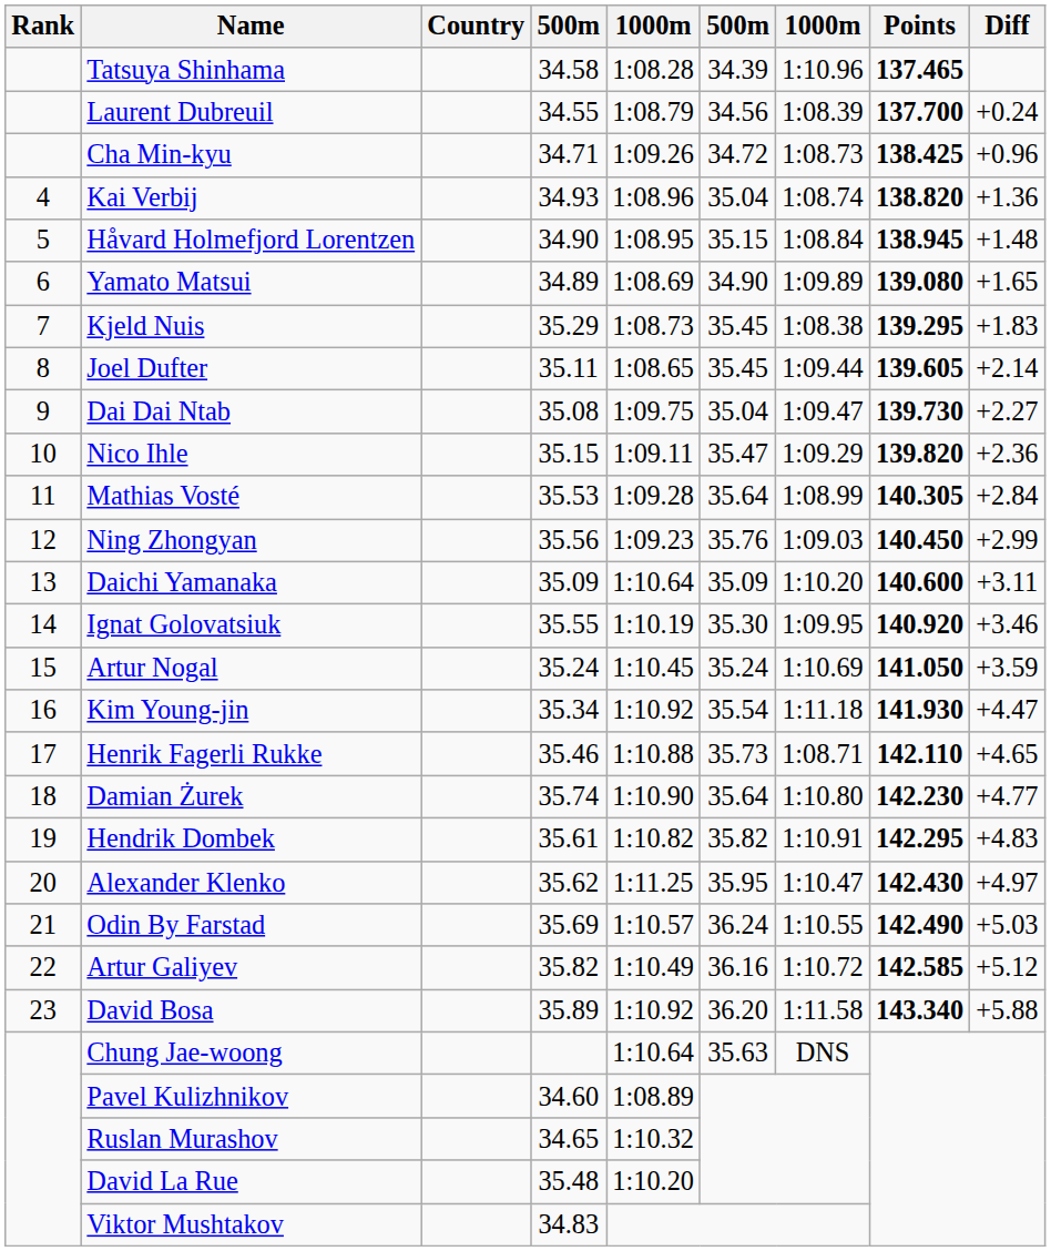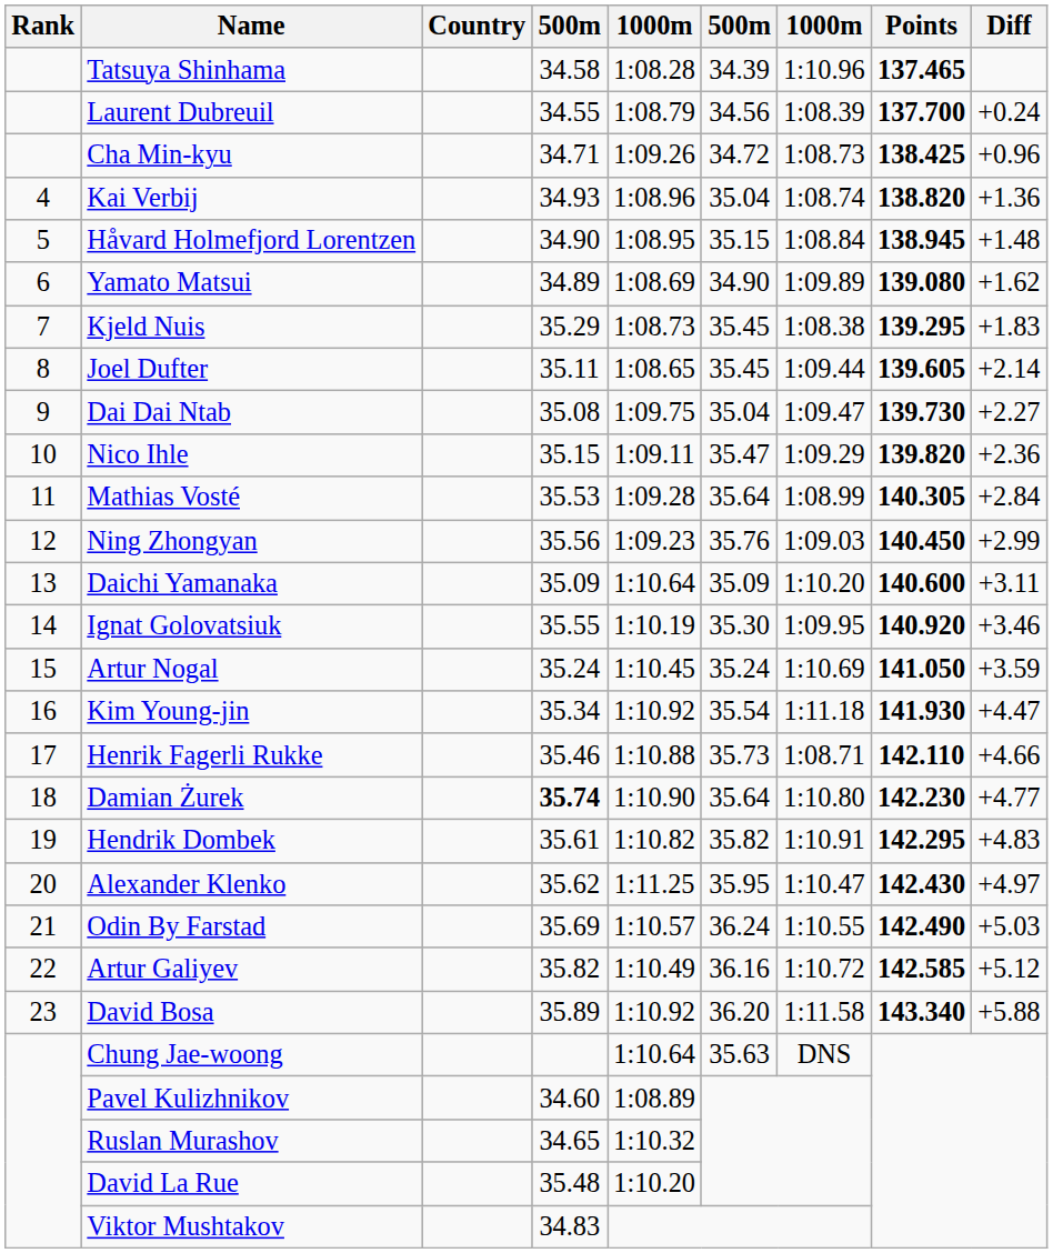 <table class="wikitable sortable" style="text-align:center">
 <tr>
 <th>Rank</th>
 <th>Name</th>
 <th>Country</th>
 <th>500m</th>
 <th>1000m</th>
 <th>500m</th>
 <th>1000m</th>
 <th>Points</th>
 <th>Diff</th>
 </tr>
 <tr>
 <td></td>
 <td align=left><a href='#'>Tatsuya Shinhama</a></td>
 <td align=left></td>
 <td>34.58</td>
 <td>1:08.28</td>
 <td>34.39</td>
 <td>1:10.96</td>
 <td><strong>137.465</strong></td>
 <td></td>
 </tr>
 <tr>
 <td></td>
 <td align=left><a href='#'>Laurent Dubreuil</a></td>
 <td align=left></td>
 <td>34.55</td>
 <td>1:08.79</td>
 <td>34.56</td>
 <td>1:08.39</td>
 <td><strong>137.700</strong></td>
 <td>+0.24</td>
 </tr>
 <tr>
 <td></td>
 <td align=left><a href='#'>Cha Min-kyu</a></td>
 <td align=left></td>
 <td>34.71</td>
 <td>1:09.26</td>
 <td>34.72</td>
 <td>1:08.73</td>
 <td><strong>138.425</strong></td>
 <td>+0.96</td>
 </tr>
 <tr>
 <td>4</td>
 <td align=left><a href='#'>Kai Verbij</a></td>
 <td align=left></td>
 <td>34.93</td>
 <td>1:08.96</td>
 <td>35.04</td>
 <td>1:08.74</td>
 <td><strong>138.820</strong></td>
 <td>+1.36</td>
 </tr>
 <tr>
 <td>5</td>
 <td align=left><a href='#'>Håvard Holmefjord Lorentzen</a></td>
 <td align=left></td>
 <td>34.90</td>
 <td>1:08.95</td>
 <td>35.15</td>
 <td>1:08.84</td>
 <td><strong>138.945</strong></td>
 <td>+1.48</td>
 </tr>
 <tr>
 <td>6</td>
 <td align=left><a href='#'>Yamato Matsui</a></td>
 <td align=left></td>
 <td>34.89</td>
 <td>1:08.69</td>
 <td>34.90</td>
 <td>1:09.89</td>
 <td><strong>139.080</strong></td>
-<td>+1.65</td>
+<td>+1.62</td>
 </tr>
 <tr>
 <td>7</td>
 <td align=left><a href='#'>Kjeld Nuis</a></td>
 <td align=left></td>
 <td>35.29</td>
 <td>1:08.73</td>
 <td>35.45</td>
 <td>1:08.38</td>
 <td><strong>139.295</strong></td>
 <td>+1.83</td>
 </tr>
 <tr>
 <td>8</td>
 <td align=left><a href='#'>Joel Dufter</a></td>
 <td align=left></td>
 <td>35.11</td>
 <td>1:08.65</td>
 <td>35.45</td>
 <td>1:09.44</td>
 <td><strong>139.605</strong></td>
 <td>+2.14</td>
 </tr>
 <tr>
 <td>9</td>
 <td align=left><a href='#'>Dai Dai Ntab</a></td>
 <td align=left></td>
 <td>35.08</td>
 <td>1:09.75</td>
 <td>35.04</td>
 <td>1:09.47</td>
 <td><strong>139.730</strong></td>
 <td>+2.27</td>
 </tr>
 <tr>
 <td>10</td>
 <td align=left><a href='#'>Nico Ihle</a></td>
 <td align=left></td>
 <td>35.15</td>
 <td>1:09.11</td>
 <td>35.47</td>
 <td>1:09.29</td>
 <td><strong>139.820</strong></td>
 <td>+2.36</td>
 </tr>
 <tr>
 <td>11</td>
 <td align=left><a href='#'>Mathias Vosté</a></td>
 <td align=left></td>
 <td>35.53</td>
 <td>1:09.28</td>
 <td>35.64</td>
 <td>1:08.99</td>
 <td><strong>140.305</strong></td>
 <td>+2.84</td>
 </tr>
 <tr>
 <td>12</td>
 <td align=left><a href='#'>Ning Zhongyan</a></td>
 <td align=left></td>
 <td>35.56</td>
 <td>1:09.23</td>
 <td>35.76</td>
 <td>1:09.03</td>
 <td><strong>140.450</strong></td>
 <td>+2.99</td>
 </tr>
 <tr>
 <td>13</td>
 <td align=left><a href='#'>Daichi Yamanaka</a></td>
 <td align=left></td>
 <td>35.09</td>
 <td>1:10.64</td>
 <td>35.09</td>
 <td>1:10.20</td>
 <td><strong>140.600</strong></td>
 <td>+3.11</td>
 </tr>
 <tr>
 <td>14</td>
 <td align=left><a href='#'>Ignat Golovatsiuk</a></td>
 <td align=left></td>
 <td>35.55</td>
 <td>1:10.19</td>
 <td>35.30</td>
 <td>1:09.95</td>
 <td><strong>140.920</strong></td>
 <td>+3.46</td>
 </tr>
 <tr>
 <td>15</td>
 <td align=left><a href='#'>Artur Nogal</a></td>
 <td align=left></td>
 <td>35.24</td>
 <td>1:10.45</td>
 <td>35.24</td>
 <td>1:10.69</td>
 <td><strong>141.050</strong></td>
 <td>+3.59</td>
 </tr>
 <tr>
 <td>16</td>
 <td align=left><a href='#'>Kim Young-jin</a></td>
 <td align=left></td>
 <td>35.34</td>
 <td>1:10.92</td>
 <td>35.54</td>
 <td>1:11.18</td>
 <td><strong>141.930</strong></td>
 <td>+4.47</td>
 </tr>
 <tr>
 <td>17</td>
 <td align=left><a href='#'>Henrik Fagerli Rukke</a></td>
 <td align=left></td>
 <td>35.46</td>
 <td>1:10.88</td>
 <td>35.73</td>
 <td>1:08.71</td>
 <td><strong>142.110</strong></td>
-<td>+4.65</td>
+<td>+4.66</td>
 </tr>
 <tr>
 <td>18</td>
 <td align=left><a href='#'>Damian Żurek</a></td>
 <td align=left></td>
-<td>35.74</td>
+<td><strong>35.74</strong></td>
 <td>1:10.90</td>
 <td>35.64</td>
 <td>1:10.80</td>
 <td><strong>142.230</strong></td>
 <td>+4.77</td>
 </tr>
 <tr>
 <td>19</td>
 <td align=left><a href='#'>Hendrik Dombek</a></td>
 <td align=left></td>
 <td>35.61</td>
 <td>1:10.82</td>
 <td>35.82</td>
 <td>1:10.91</td>
 <td><strong>142.295</strong></td>
 <td>+4.83</td>
 </tr>
 <tr>
 <td>20</td>
 <td align=left><a href='#'>Alexander Klenko</a></td>
 <td align=left></td>
 <td>35.62</td>
 <td>1:11.25</td>
 <td>35.95</td>
 <td>1:10.47</td>
 <td><strong>142.430</strong></td>
 <td>+4.97</td>
 </tr>
 <tr>
 <td>21</td>
 <td align=left><a href='#'>Odin By Farstad</a></td>
 <td align=left></td>
 <td>35.69</td>
 <td>1:10.57</td>
 <td>36.24</td>
 <td>1:10.55</td>
 <td><strong>142.490</strong></td>
 <td>+5.03</td>
 </tr>
 <tr>
 <td>22</td>
 <td align=left><a href='#'>Artur Galiyev</a></td>
 <td align=left></td>
 <td>35.82</td>
 <td>1:10.49</td>
 <td>36.16</td>
 <td>1:10.72</td>
 <td><strong>142.585</strong></td>
 <td>+5.12</td>
 </tr>
 <tr>
 <td>23</td>
 <td align=left><a href='#'>David Bosa</a></td>
 <td align=left></td>
 <td>35.89</td>
 <td>1:10.92</td>
 <td>36.20</td>
 <td>1:11.58</td>
 <td><strong>143.340</strong></td>
 <td>+5.88</td>
 </tr>
 <tr>
 <td rowspan=5></td>
 <td align=left><a href='#'>Chung Jae-woong</a></td>
 <td align=left></td>
 <td></td>
 <td>1:10.64</td>
 <td>35.63</td>
 <td>DNS</td>
 <td colspan=2 rowspan=5></td>
 </tr>
 <tr>
 <td align=left><a href='#'>Pavel Kulizhnikov</a></td>
 <td align=left></td>
 <td>34.60</td>
 <td>1:08.89</td>
 <td colspan=2 rowspan=3></td>
 </tr>
 <tr>
 <td align=left><a href='#'>Ruslan Murashov</a></td>
 <td align=left></td>
 <td>34.65</td>
 <td>1:10.32</td>
 </tr>
 <tr>
 <td align=left><a href='#'>David La Rue</a></td>
 <td align=left></td>
 <td>35.48</td>
 <td>1:10.20</td>
 </tr>
 <tr>
 <td align=left><a href='#'>Viktor Mushtakov</a></td>
 <td align=left></td>
 <td>34.83</td>
 <td colspan=3></td>
 </tr>
 </table>
